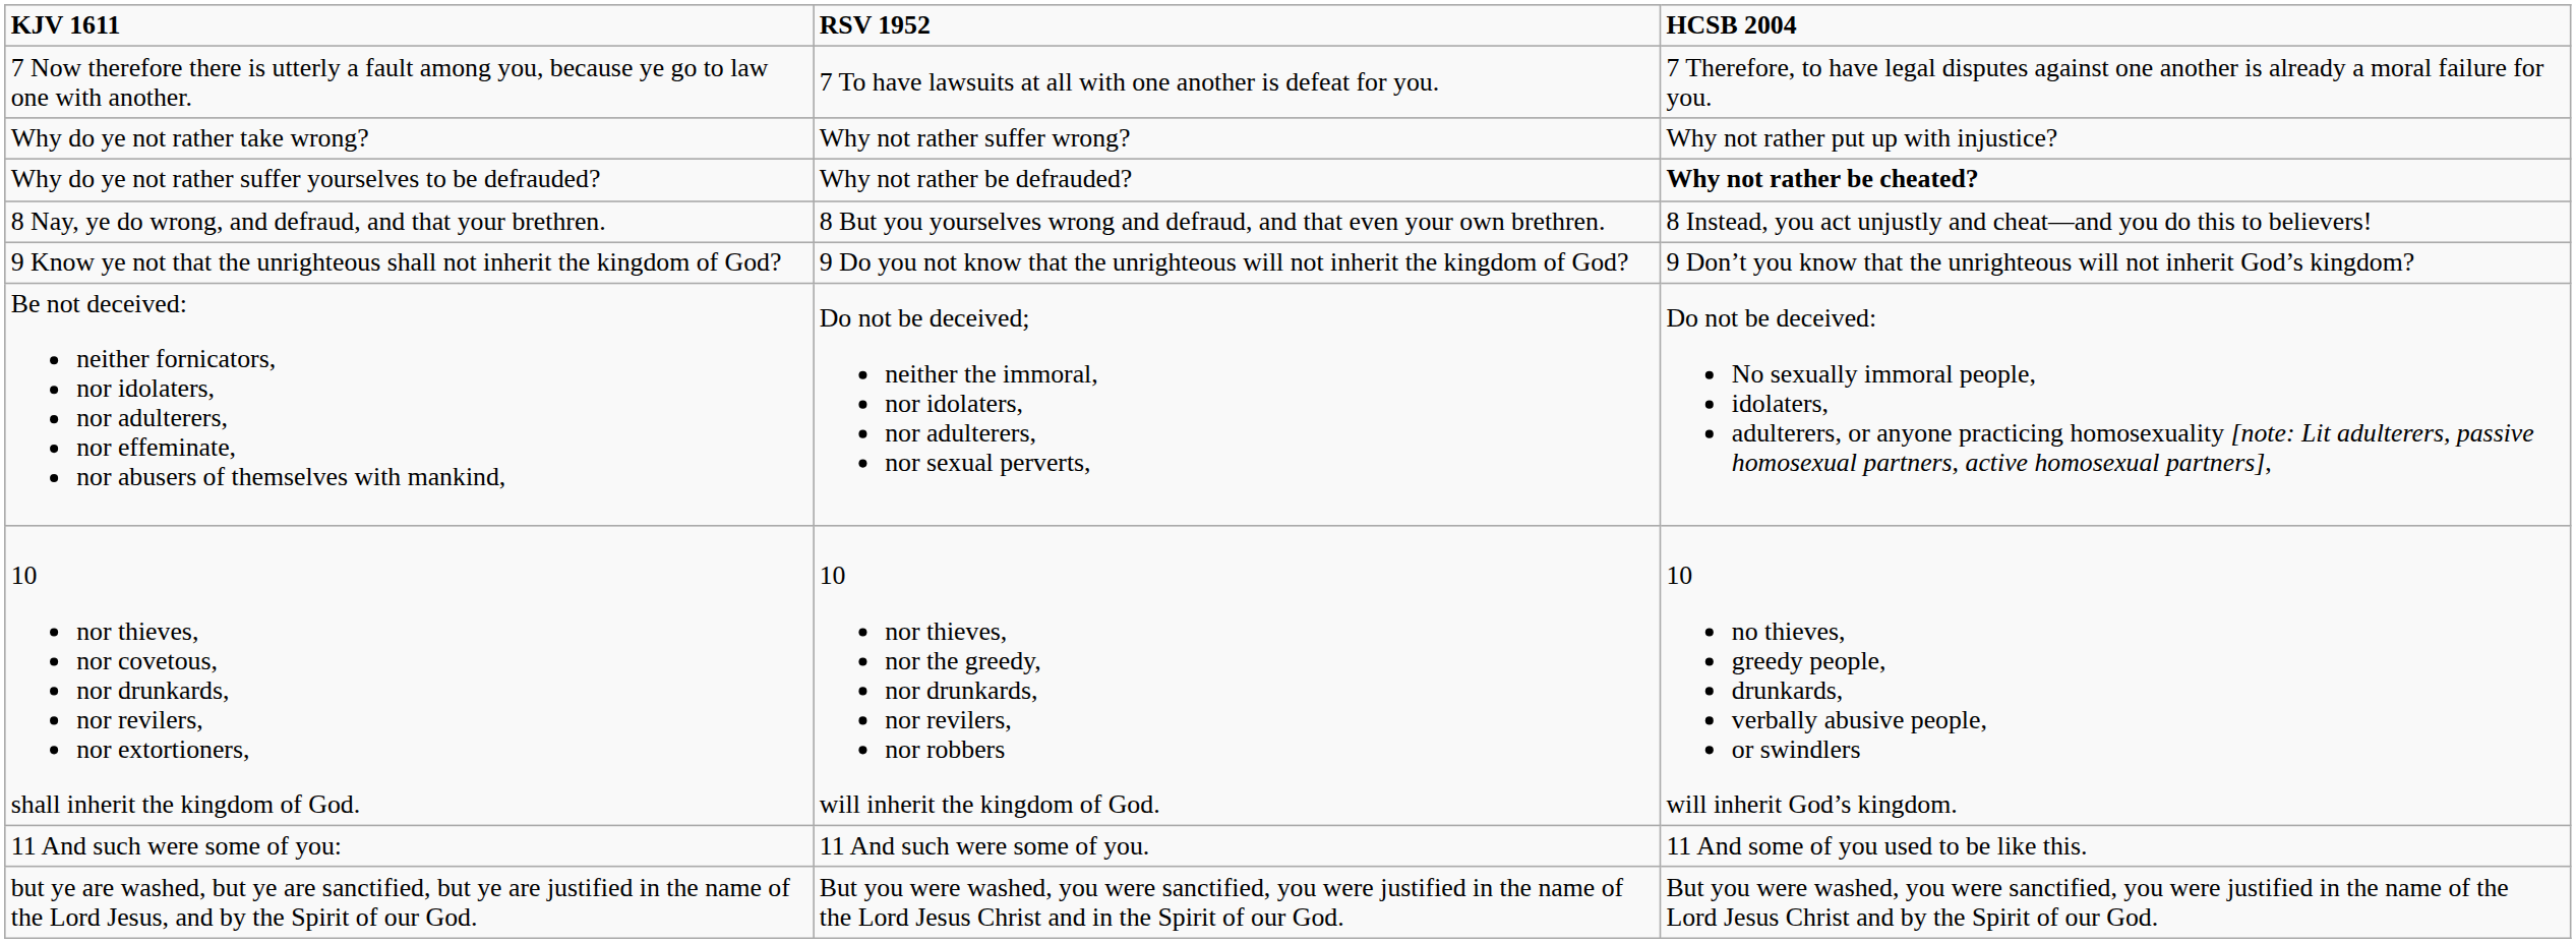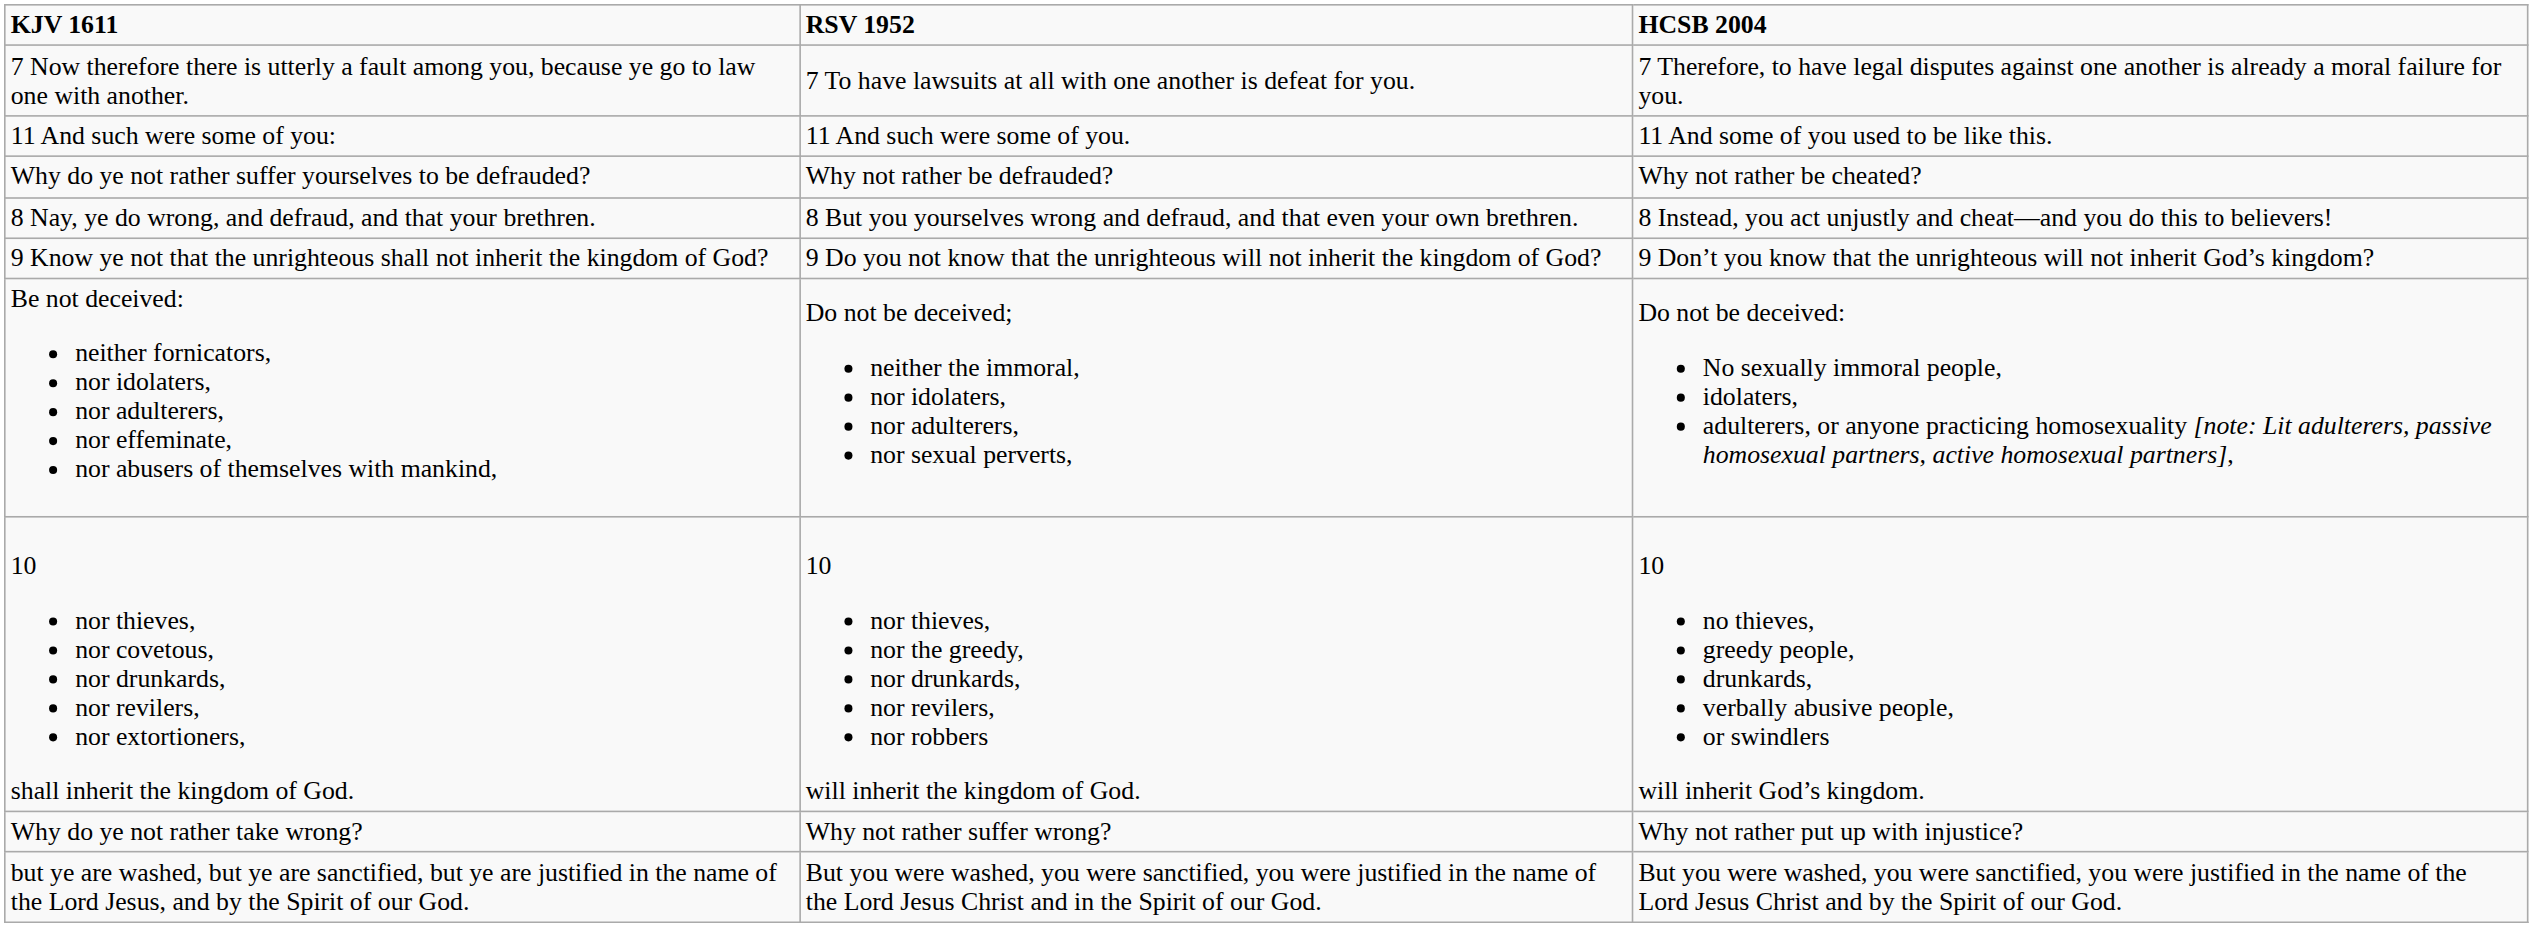 <table class="wikitable">
 <tr>
 <td><strong>KJV 1611</strong></td>
 <td><strong>RSV 1952</strong></td>
 <td><strong>HCSB 2004</strong></td>
 </tr>
 <tr>
 <td>7 Now therefore there is utterly a fault among you, because ye go to law one with another.</td>
 <td>7 To have lawsuits at all with one another is defeat for you.</td>
 <td>7 Therefore, to have legal disputes against one another is already a moral failure for you.</td>
 </tr>
 <tr>
-<td>Why do ye not rather take wrong?</td>
-<td>Why not rather suffer wrong?</td>
-<td>Why not rather put up with injustice?</td>
+<td>11 And such were some of you:</td>
+<td>11 And such were some of you.</td>
+<td>11 And some of you used to be like this.</td>
 </tr>
 <tr>
 <td>Why do ye not rather suffer yourselves to be defrauded?</td>
 <td>Why not rather be defrauded?</td>
-<td><strong>Why not rather be cheated?</strong></td>
+<td>Why not rather be cheated?</td>
 </tr>
 <tr>
 <td>8 Nay, ye do wrong, and defraud, and that your brethren.</td>
 <td>8 But you yourselves wrong and defraud, and that even your own brethren.</td>
 <td>8 Instead, you act unjustly and cheat—and you do this to believers!</td>
 </tr>
 <tr>
 <td>9 Know ye not that the unrighteous shall not inherit the kingdom of God?</td>
 <td>9 Do you not know that the unrighteous will not inherit the kingdom of God?</td>
 <td>9 Don’t you know that the unrighteous will not inherit God’s kingdom?</td>
 </tr>
 <tr>
 <td>Be not deceived:<br><ul><li>neither fornicators,</li><li>nor idolaters,</li><li>nor adulterers,</li><li>nor effeminate,</li><li>nor abusers of themselves with mankind,</li></ul></td>
 <td>Do not be deceived;<br><ul><li>neither the immoral,</li><li>nor idolaters,</li><li>nor adulterers,</li><li>nor sexual perverts,</li></ul></td>
 <td>Do not be deceived:<br><ul><li>No sexually immoral people,</li><li>idolaters,</li><li>adulterers, or anyone practicing homosexuality <em>[note: Lit adulterers, passive homosexual partners, active homosexual partners]</em>,</li></ul></td>
 </tr>
 <tr>
 <td><br>10<ul><li>nor thieves,</li><li>nor covetous,</li><li>nor drunkards,</li><li>nor revilers,</li><li>nor extortioners,</li></ul>shall inherit the kingdom of God.</td>
 <td><br>10<ul><li>nor thieves,</li><li>nor the greedy,</li><li>nor drunkards,</li><li>nor revilers,</li><li>nor robbers</li></ul>will inherit the kingdom of God.</td>
 <td><br>10<ul><li>no thieves,</li><li>greedy people,</li><li>drunkards,</li><li>verbally abusive people,</li><li>or swindlers</li></ul>will inherit God’s kingdom.</td>
 </tr>
 <tr>
-<td>11 And such were some of you:</td>
-<td>11 And such were some of you.</td>
-<td>11 And some of you used to be like this.</td>
+<td>Why do ye not rather take wrong?</td>
+<td>Why not rather suffer wrong?</td>
+<td>Why not rather put up with injustice?</td>
 </tr>
 <tr>
 <td>but ye are washed, but ye are sanctified, but ye are justified in the name of the Lord Jesus, and by the Spirit of our God.</td>
 <td>But you were washed, you were sanctified, you were justified in the name of the Lord Jesus Christ and in the Spirit of our God.</td>
 <td>But you were washed, you were sanctified, you were justified in the name of the Lord Jesus Christ and by the Spirit of our God.</td>
 </tr>
 <tr>
 </tr>
 </table>
